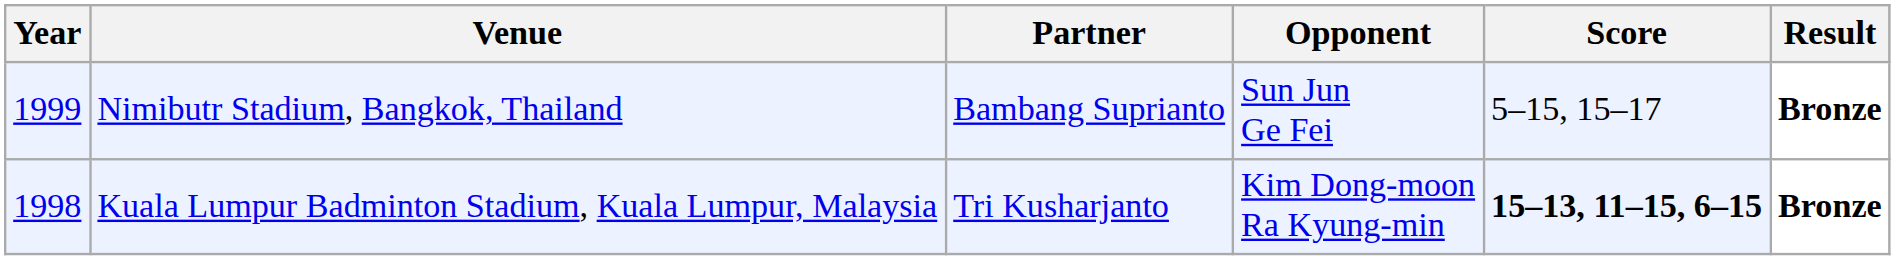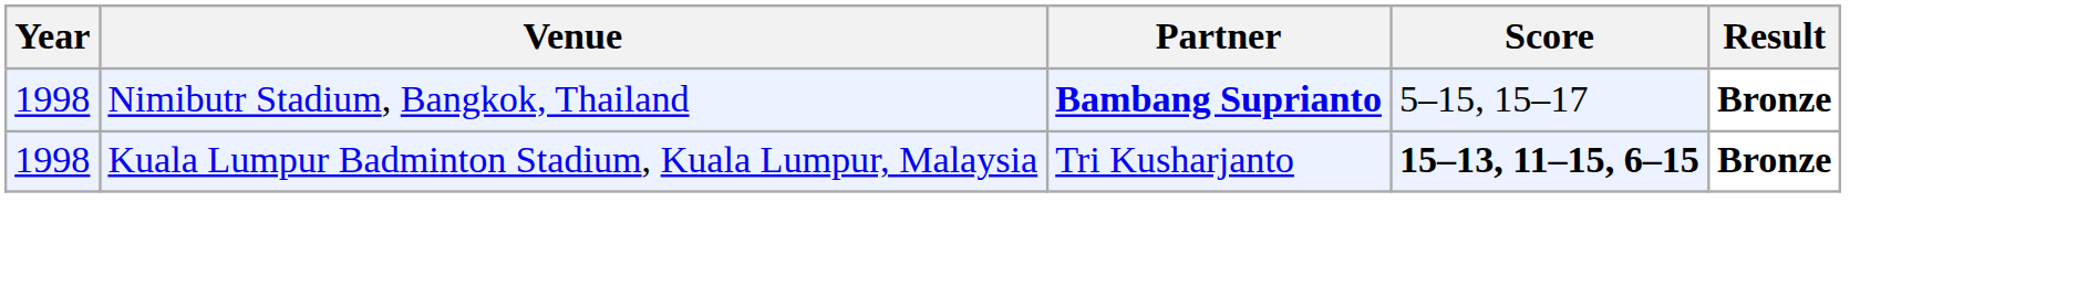 <table class="sortable wikitable" style="font-size: 90%;">
 <tr>
 <th>Year</th>
 <th>Venue</th>
 <th>Partner</th>
-<th>Opponent</th>
 <th>Score</th>
 <th>Result</th>
 </tr>
 <tr style="background:#ECF2FF">
-<td align="center"><a href='#'>1999</a></td>
+<td align="center"><a href='#'>1998</a></td>
 <td align="left"><a href='#'>Nimibutr Stadium</a>, <a href='#'>Bangkok, Thailand</a></td>
-<td align="left"> <a href='#'>Bambang Suprianto</a></td>
-<td align="left"> <a href='#'>Sun Jun</a> <br>  <a href='#'>Ge Fei</a></td>
+<td align="left"><strong> <a href='#'>Bambang Suprianto</a></strong></td>
 <td align="left">5–15, 15–17</td>
 <td style="text-align:left; background:white"> <strong>Bronze</strong></td>
 </tr>
 <tr style="background:#ECF2FF">
 <td align="center"><a href='#'>1998</a></td>
 <td align="left"><a href='#'>Kuala Lumpur Badminton Stadium</a>, <a href='#'>Kuala Lumpur, Malaysia</a></td>
 <td align="left"> <a href='#'>Tri Kusharjanto</a></td>
-<td align="left"> <a href='#'>Kim Dong-moon</a> <br>  <a href='#'>Ra Kyung-min</a></td>
 <td align="left"><strong>15–13, 11–15, 6–15</strong></td>
 <td style="text-align:left; background:white"> <strong>Bronze</strong></td>
 </tr>
 </table>
